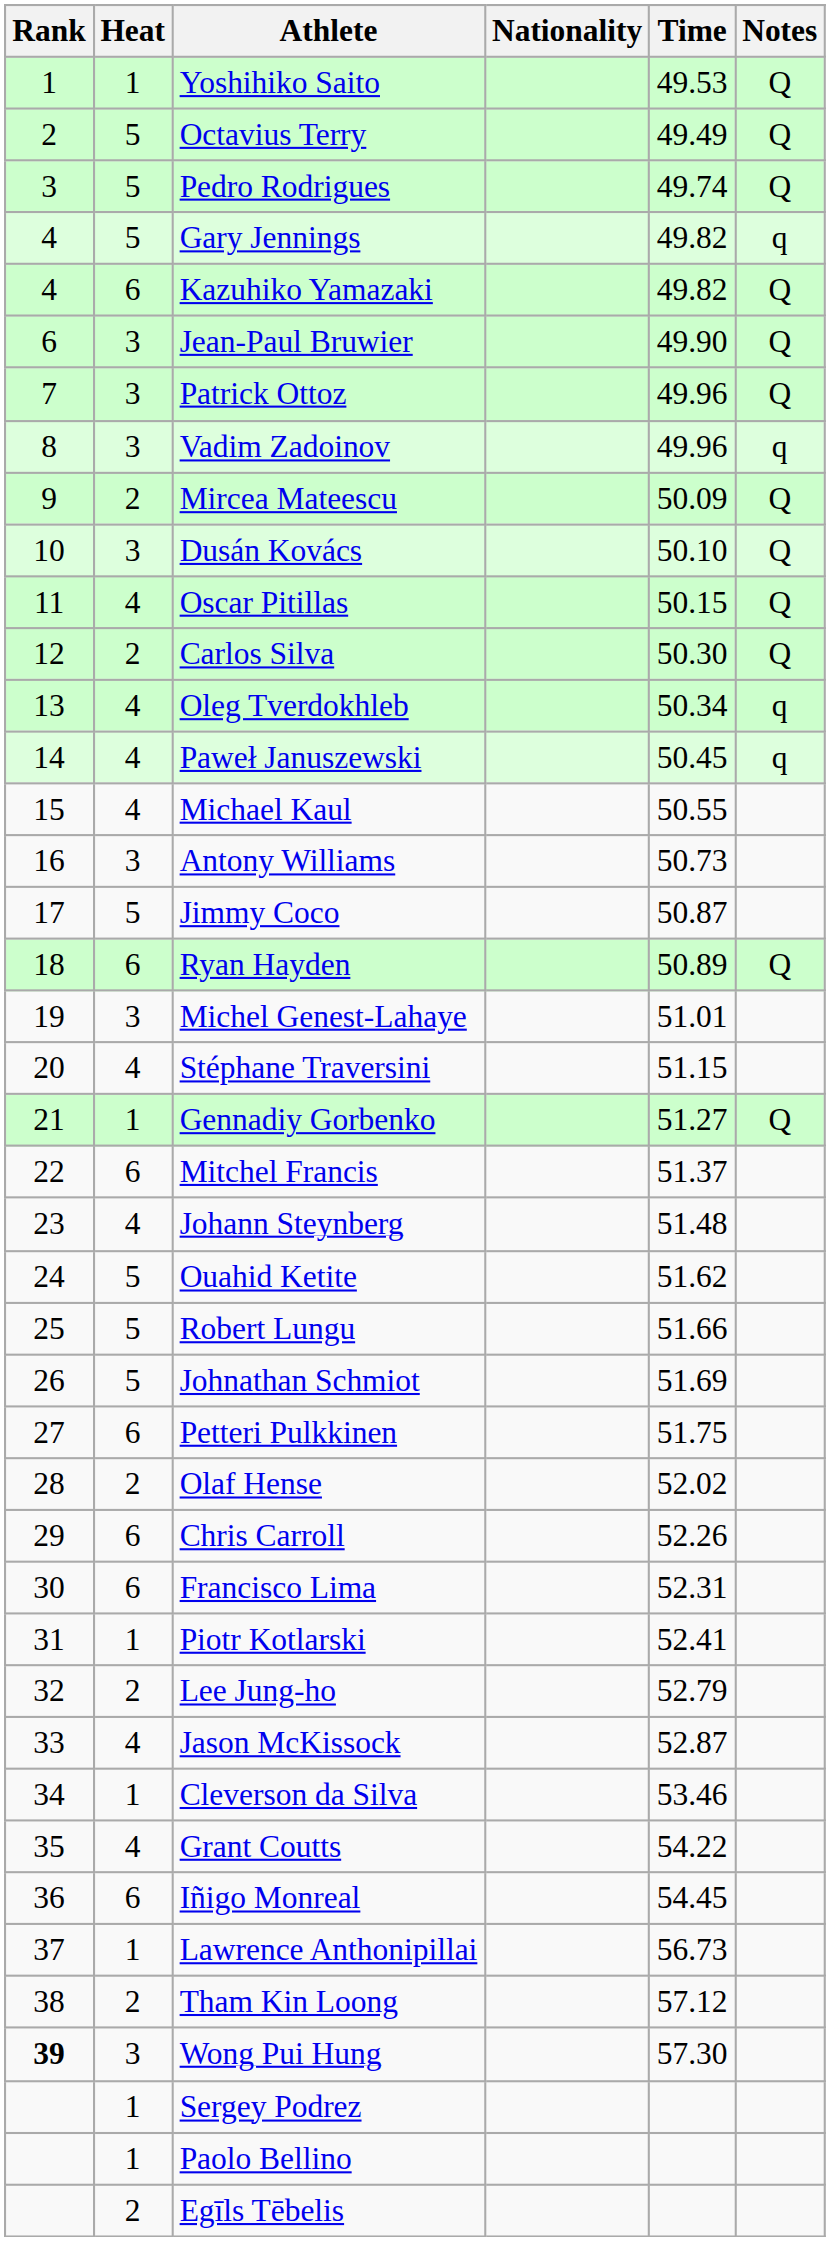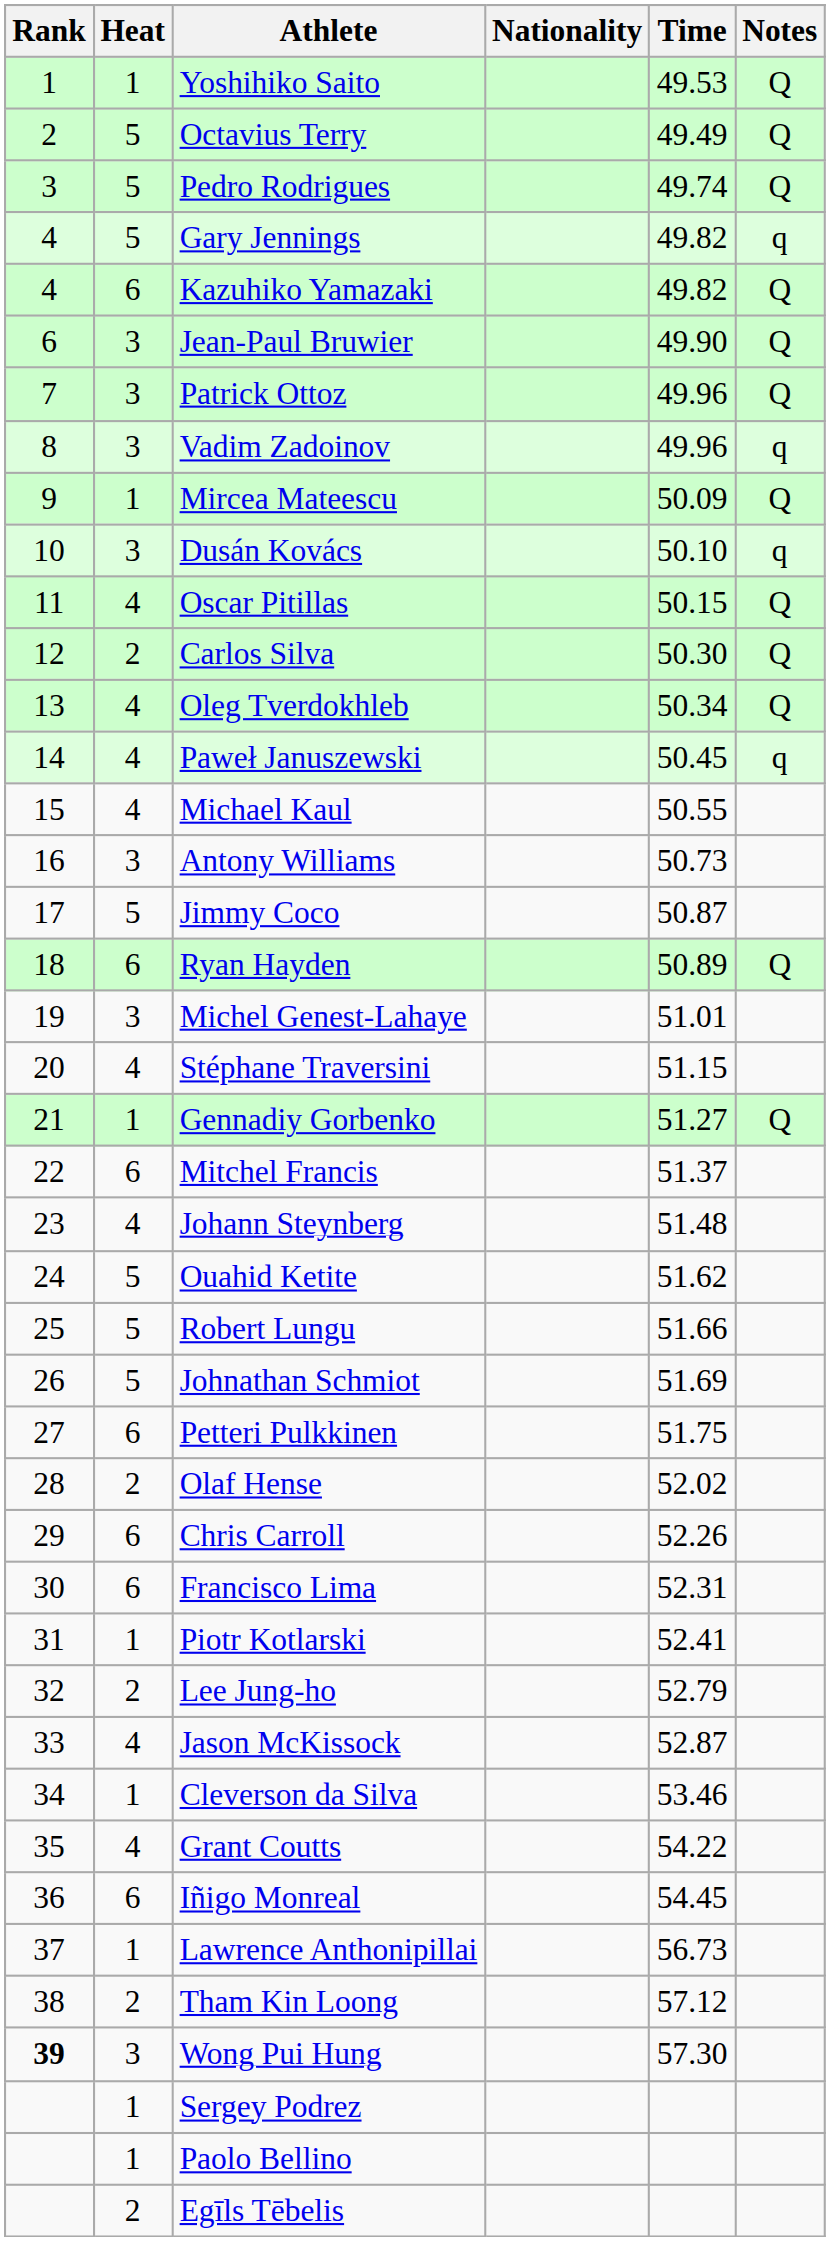 <table class="wikitable sortable" style="text-align:center;font-size:95%">
 <tr>
 <th>Rank</th>
 <th>Heat</th>
 <th>Athlete</th>
 <th>Nationality</th>
 <th>Time</th>
 <th>Notes</th>
 </tr>
 <tr bgcolor=ccffcc>
 <td>1</td>
 <td>1</td>
 <td align="left"><a href='#'>Yoshihiko Saito</a></td>
 <td align=left></td>
 <td>49.53</td>
 <td>Q</td>
 </tr>
 <tr bgcolor=ccffcc>
 <td>2</td>
 <td>5</td>
 <td align="left"><a href='#'>Octavius Terry</a></td>
 <td align=left></td>
 <td>49.49</td>
 <td>Q</td>
 </tr>
 <tr bgcolor=ccffcc>
 <td>3</td>
 <td>5</td>
 <td align="left"><a href='#'>Pedro Rodrigues</a></td>
 <td align=left></td>
 <td>49.74</td>
 <td>Q</td>
 </tr>
 <tr bgcolor=ddffdd>
 <td>4</td>
 <td>5</td>
 <td align="left"><a href='#'>Gary Jennings</a></td>
 <td align=left></td>
 <td>49.82</td>
 <td>q</td>
 </tr>
 <tr bgcolor=ccffcc>
 <td>4</td>
 <td>6</td>
 <td align="left"><a href='#'>Kazuhiko Yamazaki</a></td>
 <td align=left></td>
 <td>49.82</td>
 <td>Q</td>
 </tr>
 <tr bgcolor=ccffcc>
 <td>6</td>
 <td>3</td>
 <td align="left"><a href='#'>Jean-Paul Bruwier</a></td>
 <td align=left></td>
 <td>49.90</td>
 <td>Q</td>
 </tr>
 <tr bgcolor=ccffcc>
 <td>7</td>
 <td>3</td>
 <td align="left"><a href='#'>Patrick Ottoz</a></td>
 <td align=left></td>
 <td>49.96</td>
 <td>Q</td>
 </tr>
 <tr bgcolor=ddffdd>
 <td>8</td>
 <td>3</td>
 <td align="left"><a href='#'>Vadim Zadoinov</a></td>
 <td align=left></td>
 <td>49.96</td>
 <td>q</td>
 </tr>
 <tr bgcolor=ccffcc>
 <td>9</td>
-<td>2</td>
+<td>1</td>
 <td align="left"><a href='#'>Mircea Mateescu</a></td>
 <td align=left></td>
 <td>50.09</td>
 <td>Q</td>
 </tr>
 <tr bgcolor=ddffdd>
 <td>10</td>
 <td>3</td>
 <td align="left"><a href='#'>Dusán Kovács</a></td>
 <td align=left></td>
 <td>50.10</td>
-<td>Q</td>
+<td>q</td>
 </tr>
 <tr bgcolor=ccffcc>
 <td>11</td>
 <td>4</td>
 <td align="left"><a href='#'>Oscar Pitillas</a></td>
 <td align=left></td>
 <td>50.15</td>
 <td>Q</td>
 </tr>
 <tr bgcolor=ccffcc>
 <td>12</td>
 <td>2</td>
 <td align="left"><a href='#'>Carlos Silva</a></td>
 <td align=left></td>
 <td>50.30</td>
 <td>Q</td>
 </tr>
 <tr bgcolor=ccffcc>
 <td>13</td>
 <td>4</td>
 <td align="left"><a href='#'>Oleg Tverdokhleb</a></td>
 <td align=left></td>
 <td>50.34</td>
-<td>q</td>
+<td>Q</td>
 </tr>
 <tr bgcolor=ddffdd>
 <td>14</td>
 <td>4</td>
 <td align="left"><a href='#'>Paweł Januszewski</a></td>
 <td align=left></td>
 <td>50.45</td>
 <td>q</td>
 </tr>
 <tr>
 <td>15</td>
 <td>4</td>
 <td align="left"><a href='#'>Michael Kaul</a></td>
 <td align=left></td>
 <td>50.55</td>
 <td></td>
 </tr>
 <tr>
 <td>16</td>
 <td>3</td>
 <td align="left"><a href='#'>Antony Williams</a></td>
 <td align=left></td>
 <td>50.73</td>
 <td></td>
 </tr>
 <tr>
 <td>17</td>
 <td>5</td>
 <td align="left"><a href='#'>Jimmy Coco</a></td>
 <td align=left></td>
 <td>50.87</td>
 <td></td>
 </tr>
 <tr bgcolor=ccffcc>
 <td>18</td>
 <td>6</td>
 <td align="left"><a href='#'>Ryan Hayden</a></td>
 <td align=left></td>
 <td>50.89</td>
 <td>Q</td>
 </tr>
 <tr>
 <td>19</td>
 <td>3</td>
 <td align="left"><a href='#'>Michel Genest-Lahaye</a></td>
 <td align=left></td>
 <td>51.01</td>
 <td></td>
 </tr>
 <tr>
 <td>20</td>
 <td>4</td>
 <td align="left"><a href='#'>Stéphane Traversini</a></td>
 <td align=left></td>
 <td>51.15</td>
 <td></td>
 </tr>
 <tr bgcolor=ccffcc>
 <td>21</td>
 <td>1</td>
 <td align="left"><a href='#'>Gennadiy Gorbenko</a></td>
 <td align=left></td>
 <td>51.27</td>
 <td>Q</td>
 </tr>
 <tr>
 <td>22</td>
 <td>6</td>
 <td align="left"><a href='#'>Mitchel Francis</a></td>
 <td align=left></td>
 <td>51.37</td>
 <td></td>
 </tr>
 <tr>
 <td>23</td>
 <td>4</td>
 <td align="left"><a href='#'>Johann Steynberg</a></td>
 <td align=left></td>
 <td>51.48</td>
 <td></td>
 </tr>
 <tr>
 <td>24</td>
 <td>5</td>
 <td align="left"><a href='#'>Ouahid Ketite</a></td>
 <td align=left></td>
 <td>51.62</td>
 <td></td>
 </tr>
 <tr>
 <td>25</td>
 <td>5</td>
 <td align="left"><a href='#'>Robert Lungu</a></td>
 <td align=left></td>
 <td>51.66</td>
 <td></td>
 </tr>
 <tr>
 <td>26</td>
 <td>5</td>
 <td align="left"><a href='#'>Johnathan Schmiot</a></td>
 <td align=left></td>
 <td>51.69</td>
 <td></td>
 </tr>
 <tr>
 <td>27</td>
 <td>6</td>
 <td align="left"><a href='#'>Petteri Pulkkinen</a></td>
 <td align=left></td>
 <td>51.75</td>
 <td></td>
 </tr>
 <tr>
 <td>28</td>
 <td>2</td>
 <td align="left"><a href='#'>Olaf Hense</a></td>
 <td align=left></td>
 <td>52.02</td>
 <td></td>
 </tr>
 <tr>
 <td>29</td>
 <td>6</td>
 <td align="left"><a href='#'>Chris Carroll</a></td>
 <td align=left></td>
 <td>52.26</td>
 <td></td>
 </tr>
 <tr>
 <td>30</td>
 <td>6</td>
 <td align="left"><a href='#'>Francisco Lima</a></td>
 <td align=left></td>
 <td>52.31</td>
 <td></td>
 </tr>
 <tr>
 <td>31</td>
 <td>1</td>
 <td align="left"><a href='#'>Piotr Kotlarski</a></td>
 <td align=left></td>
 <td>52.41</td>
 <td></td>
 </tr>
 <tr>
 <td>32</td>
 <td>2</td>
 <td align="left"><a href='#'>Lee Jung-ho</a></td>
 <td align=left></td>
 <td>52.79</td>
 <td></td>
 </tr>
 <tr>
 <td>33</td>
 <td>4</td>
 <td align="left"><a href='#'>Jason McKissock</a></td>
 <td align=left></td>
 <td>52.87</td>
 <td></td>
 </tr>
 <tr>
 <td>34</td>
 <td>1</td>
 <td align="left"><a href='#'>Cleverson da Silva</a></td>
 <td align=left></td>
 <td>53.46</td>
 <td></td>
 </tr>
 <tr>
 <td>35</td>
 <td>4</td>
 <td align="left"><a href='#'>Grant Coutts</a></td>
 <td align=left></td>
 <td>54.22</td>
 <td></td>
 </tr>
 <tr>
 <td>36</td>
 <td>6</td>
 <td align="left"><a href='#'>Iñigo Monreal</a></td>
 <td align=left></td>
 <td>54.45</td>
 <td></td>
 </tr>
 <tr>
 <td>37</td>
 <td>1</td>
 <td align="left"><a href='#'>Lawrence Anthonipillai</a></td>
 <td align=left></td>
 <td>56.73</td>
 <td></td>
 </tr>
 <tr>
 <td>38</td>
 <td>2</td>
 <td align="left"><a href='#'>Tham Kin Loong</a></td>
 <td align=left></td>
 <td>57.12</td>
 <td></td>
 </tr>
 <tr>
 <td><strong>39</strong></td>
 <td>3</td>
 <td align="left"><a href='#'>Wong Pui Hung</a></td>
 <td align=left></td>
 <td>57.30</td>
 <td></td>
 </tr>
 <tr>
 <td></td>
 <td>1</td>
 <td align="left"><a href='#'>Sergey Podrez</a></td>
 <td align=left></td>
 <td></td>
 <td></td>
 </tr>
 <tr>
 <td></td>
 <td>1</td>
 <td align="left"><a href='#'>Paolo Bellino</a></td>
 <td align=left></td>
 <td></td>
 <td></td>
 </tr>
 <tr>
 <td></td>
 <td>2</td>
 <td align="left"><a href='#'>Egīls Tēbelis</a></td>
 <td align=left></td>
 <td></td>
 <td></td>
 </tr>
 </table>
